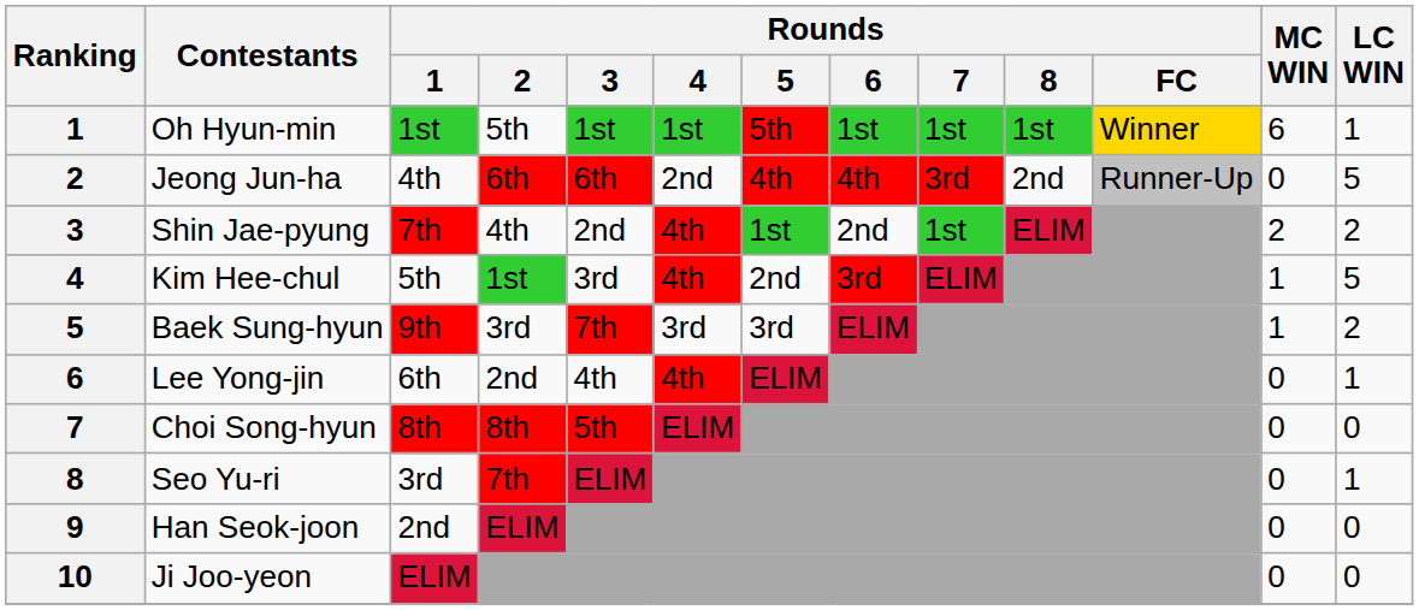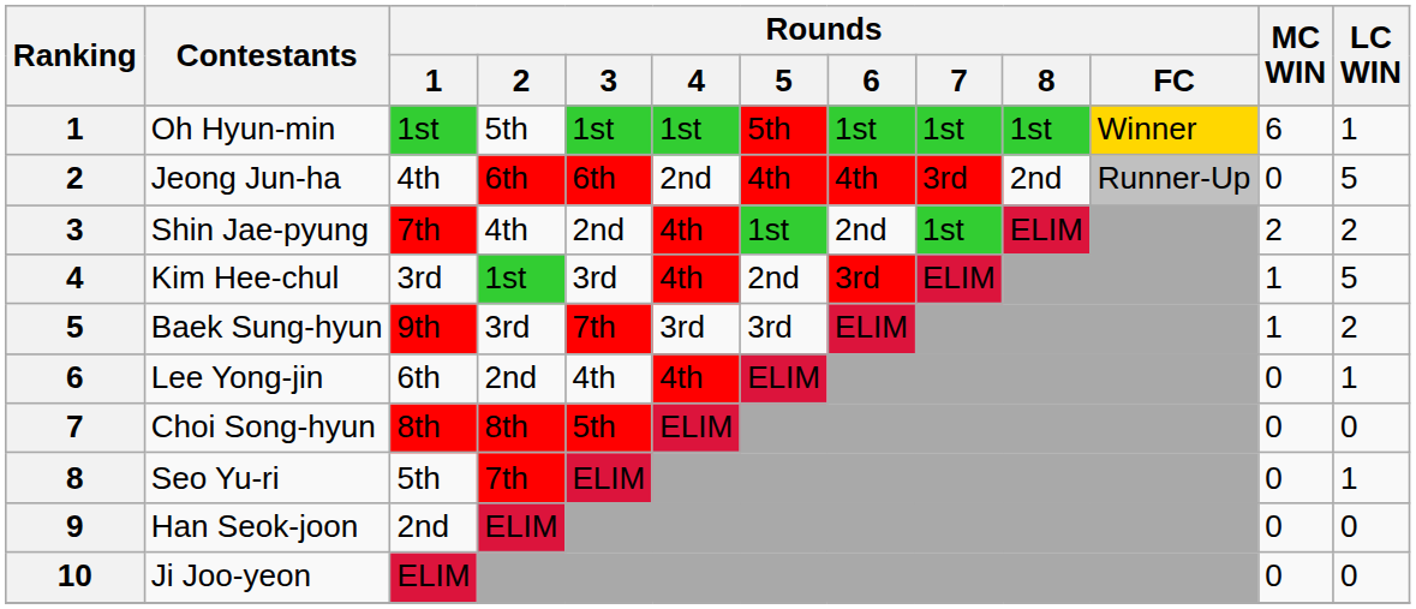 <table class="wikitable">
 <tr>
 <th rowspan="2">Ranking</th>
 <th rowspan="2">Contestants</th>
 <th bgcolor=#efefef Colspan = 9>Rounds</th>
 <th rowspan="2">MC<br>WIN</th>
 <th rowspan="2">LC<br>WIN</th>
 </tr>
 <tr>
 <th bgcolor=#efefef>1</th>
 <th bgcolor=#efefef>2</th>
 <th bgcolor=#efefef>3</th>
 <th bgcolor=#efefef>4</th>
 <th bgcolor=#efefef>5</th>
 <th bgcolor=#efefef>6</th>
 <th bgcolor=#efefef>7</th>
 <th bgcolor=#efefef>8</th>
 <th bgcolor=#efefef>FC</th>
 </tr>
 <tr>
 <th>1</th>
 <td>Oh Hyun-min</td>
 <td style="background:limegreen;">1st</td>
 <td>5th</td>
 <td style="background:limegreen;">1st</td>
 <td style="background:limegreen;">1st</td>
 <td style="background:red;">5th</td>
 <td style="background:limegreen;">1st</td>
 <td style="background:limegreen;">1st</td>
 <td style="background:limegreen;">1st</td>
 <td style="background:gold;">Winner</td>
 <td>6</td>
 <td>1</td>
 </tr>
 <tr>
 <th>2</th>
 <td>Jeong Jun-ha</td>
 <td>4th</td>
 <td style="background:red;">6th</td>
 <td style="background:red;">6th</td>
 <td>2nd</td>
 <td style="background:red;">4th</td>
 <td style="background:red;">4th</td>
 <td style="background:red;">3rd</td>
 <td>2nd</td>
 <td style="background:silver;">Runner-Up</td>
 <td>0</td>
 <td>5</td>
 </tr>
 <tr>
 <th>3</th>
 <td>Shin Jae-pyung</td>
 <td style="background:red;">7th</td>
 <td>4th</td>
 <td>2nd</td>
 <td style="background:red;">4th</td>
 <td style="background:limegreen;">1st</td>
 <td>2nd</td>
 <td style="background:limegreen;">1st</td>
 <td style="background:crimson;">ELIM</td>
 <td colspan="1" style="background:darkgrey;"></td>
 <td>2</td>
 <td>2</td>
 </tr>
 <tr>
 <th>4</th>
 <td>Kim Hee-chul</td>
-<td>5th</td>
+<td>3rd</td>
 <td style="background:limegreen;">1st</td>
 <td>3rd</td>
 <td style="background:red;">4th</td>
 <td>2nd</td>
 <td style="background:red;">3rd</td>
 <td style="background:crimson;">ELIM</td>
 <td colspan="2" style="background:darkgrey;"></td>
 <td>1</td>
 <td>5</td>
 </tr>
 <tr>
 <th>5</th>
 <td>Baek Sung-hyun</td>
 <td style="background:red;">9th</td>
 <td>3rd</td>
 <td style="background:red;">7th</td>
 <td>3rd</td>
 <td>3rd</td>
 <td style="background:crimson;">ELIM</td>
 <td colspan="3" style="background:darkgrey;"></td>
 <td>1</td>
 <td>2</td>
 </tr>
 <tr>
 <th>6</th>
 <td>Lee Yong-jin</td>
 <td>6th</td>
 <td>2nd</td>
 <td>4th</td>
 <td style="background:red;">4th</td>
 <td style="background:crimson;">ELIM</td>
 <td colspan="4" style="background:darkgrey;"></td>
 <td>0</td>
 <td>1</td>
 </tr>
 <tr>
 <th>7</th>
 <td>Choi Song-hyun</td>
 <td style="background:red;">8th</td>
 <td style="background:red;">8th</td>
 <td style="background:red;">5th</td>
 <td style="background:crimson;">ELIM</td>
 <td colspan="5" style="background:darkgrey;"></td>
 <td>0</td>
 <td>0</td>
 </tr>
 <tr>
 <th>8</th>
 <td>Seo Yu-ri</td>
-<td>3rd</td>
+<td>5th</td>
 <td style="background:red;">7th</td>
 <td style="background:crimson;">ELIM</td>
 <td colspan="6" style="background:darkgrey;"></td>
 <td>0</td>
 <td>1</td>
 </tr>
 <tr>
 <th>9</th>
 <td>Han Seok-joon</td>
 <td>2nd</td>
 <td style="background:crimson;">ELIM</td>
 <td colspan="7" style="background:darkgrey;"></td>
 <td>0</td>
 <td>0</td>
 </tr>
 <tr>
 <th>10</th>
 <td>Ji Joo-yeon</td>
 <td style="background:crimson;">ELIM</td>
 <td colspan="8" style="background:darkgrey;"></td>
 <td>0</td>
 <td>0</td>
 </tr>
 <tr>
 </tr>
 </table>
